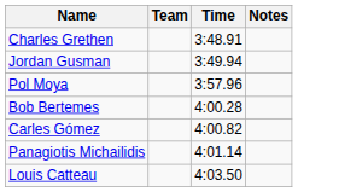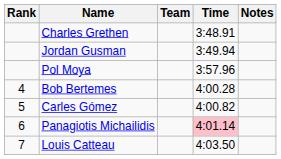 <table class="wikitable sortable" style="text-align:center">
 <tr>
+<th>Rank</th>
 <th>Name</th>
 <th>Team</th>
 <th>Time</th>
 <th>Notes</th>
 </tr>
 <tr>
+<td></td>
 <td align="left"><a href='#'>Charles Grethen</a></td>
 <td align=left></td>
 <td>3:48.91</td>
 <td></td>
 </tr>
 <tr>
+<td></td>
 <td align="left"><a href='#'>Jordan Gusman</a></td>
 <td align=left></td>
 <td>3:49.94</td>
 <td></td>
 </tr>
 <tr>
+<td></td>
 <td align="left"><a href='#'>Pol Moya</a></td>
 <td align=left></td>
 <td>3:57.96</td>
 <td></td>
 </tr>
 <tr>
+<td>4</td>
 <td align="left"><a href='#'>Bob Bertemes</a></td>
 <td align=left></td>
 <td>4:00.28</td>
 <td></td>
 </tr>
 <tr>
+<td>5</td>
 <td align="left"><a href='#'>Carles Gómez</a></td>
 <td align=left></td>
 <td>4:00.82</td>
 <td></td>
 </tr>
 <tr>
+<td>6</td>
 <td align="left"><a href='#'>Panagiotis Michailidis</a></td>
 <td align=left></td>
-<td>4:01.14</td>
+<td style="background: pink;">4:01.14</td>
 <td></td>
 </tr>
 <tr>
+<td>7</td>
 <td align="left"><a href='#'>Louis Catteau</a></td>
 <td align=left></td>
 <td>4:03.50</td>
 <td></td>
 </tr>
 </table>
